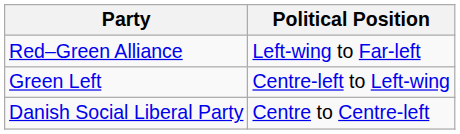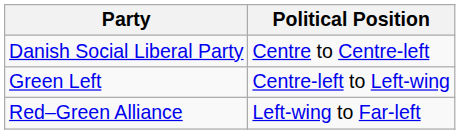 <table class="wikitable mw-collapsible mw-collapsed">
 <tr>
 <th>Party</th>
 <th>Political Position</th>
 </tr>
 <tr>
-<td><a href='#'>Red–Green Alliance</a></td>
-<td><a href='#'>Left-wing</a> to <a href='#'>Far-left</a></td>
+<td><a href='#'>Danish Social Liberal Party</a></td>
+<td><a href='#'>Centre</a> to <a href='#'>Centre-left</a></td>
 </tr>
 <tr>
 <td><a href='#'>Green Left</a></td>
 <td><a href='#'>Centre-left</a> to <a href='#'>Left-wing</a></td>
 </tr>
 <tr>
-<td><a href='#'>Danish Social Liberal Party</a></td>
-<td><a href='#'>Centre</a> to <a href='#'>Centre-left</a></td>
+<td><a href='#'>Red–Green Alliance</a></td>
+<td><a href='#'>Left-wing</a> to <a href='#'>Far-left</a></td>
 </tr>
 </table>
